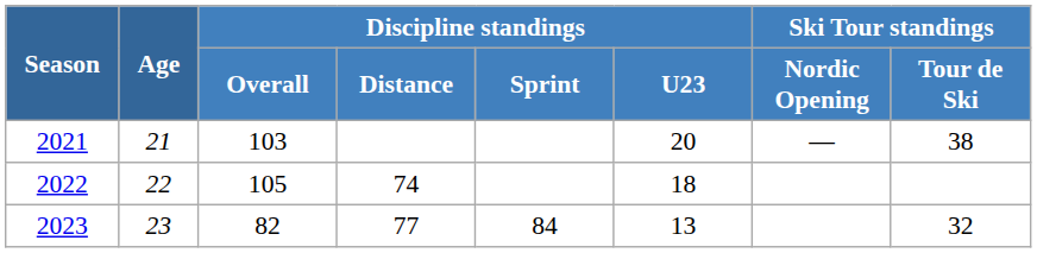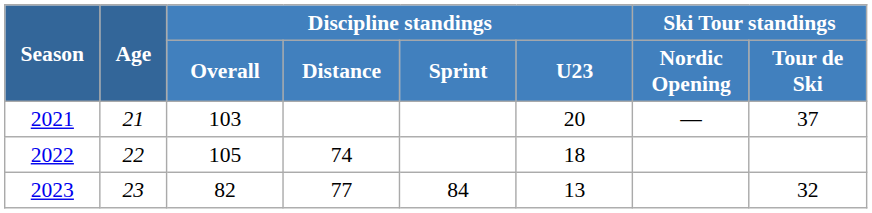 <table class="wikitable" style="font-size:95%; text-align:center; border:grey solid 1px; border-collapse:collapse; background:#ffffff;">
 <tr>
 <th style="background-color:#369; color:white; width:60px;" rowspan="2"> Season </th>
 <th style="background-color:#369; color:white; width:40px;" rowspan="2"> Age </th>
 <th style="background-color:#4180be; color:white;" colspan="4">Discipline standings</th>
 <th style="background-color:#4180be; color:white;" colspan="2">Ski Tour standings</th>
 </tr>
 <tr>
 <th style="background-color:#4180be; color:white; width:75px;">Overall</th>
 <th style="background-color:#4180be; color:white; width:75px;">Distance</th>
 <th style="background-color:#4180be; color:white; width:75px;">Sprint</th>
 <th style="background-color:#4180be; color:white; width:75px;">U23</th>
 <th style="background-color:#4180be; color:white; width:75px;">Nordic<br>Opening</th>
 <th style="background-color:#4180be; color:white; width:75px;">Tour de<br>Ski</th>
 </tr>
 <tr>
 <td><a href='#'>2021</a></td>
 <td><em>21</em></td>
 <td>103</td>
 <td></td>
 <td></td>
 <td>20</td>
 <td>—</td>
-<td>38</td>
+<td>37</td>
 </tr>
 <tr>
 <td><a href='#'>2022</a></td>
 <td><em>22</em></td>
 <td>105</td>
 <td>74</td>
 <td></td>
 <td>18</td>
 <td></td>
 <td></td>
 </tr>
 <tr>
 <td><a href='#'>2023</a></td>
 <td><em>23</em></td>
 <td>82</td>
 <td>77</td>
 <td>84</td>
 <td>13</td>
 <td></td>
 <td>32</td>
 </tr>
 </table>
